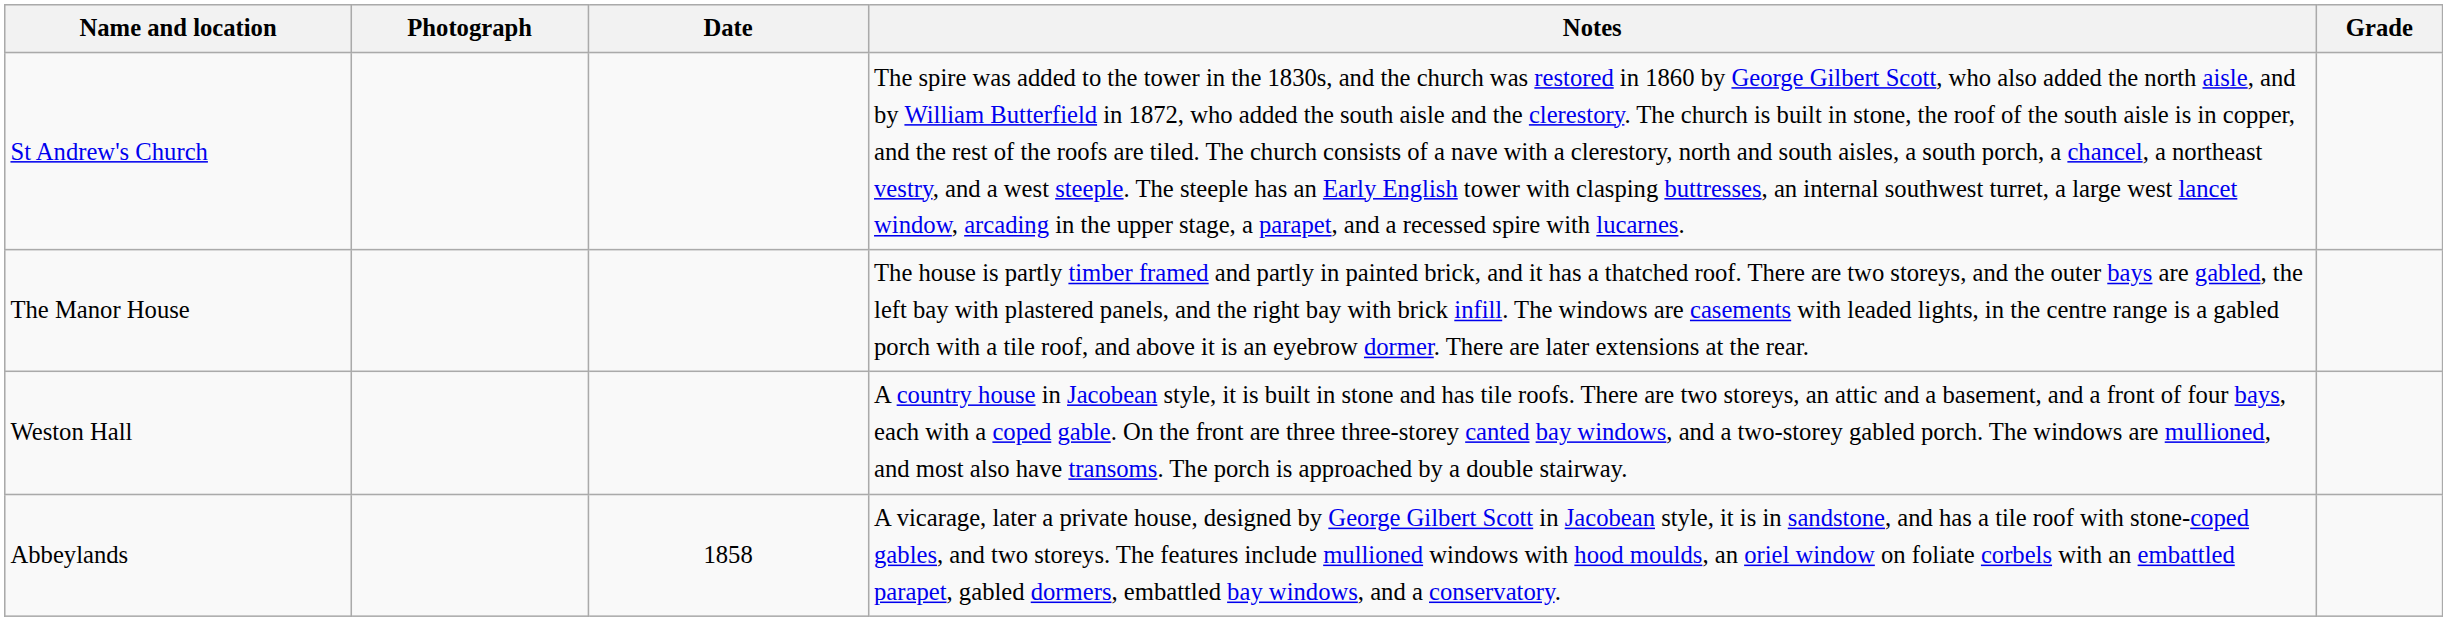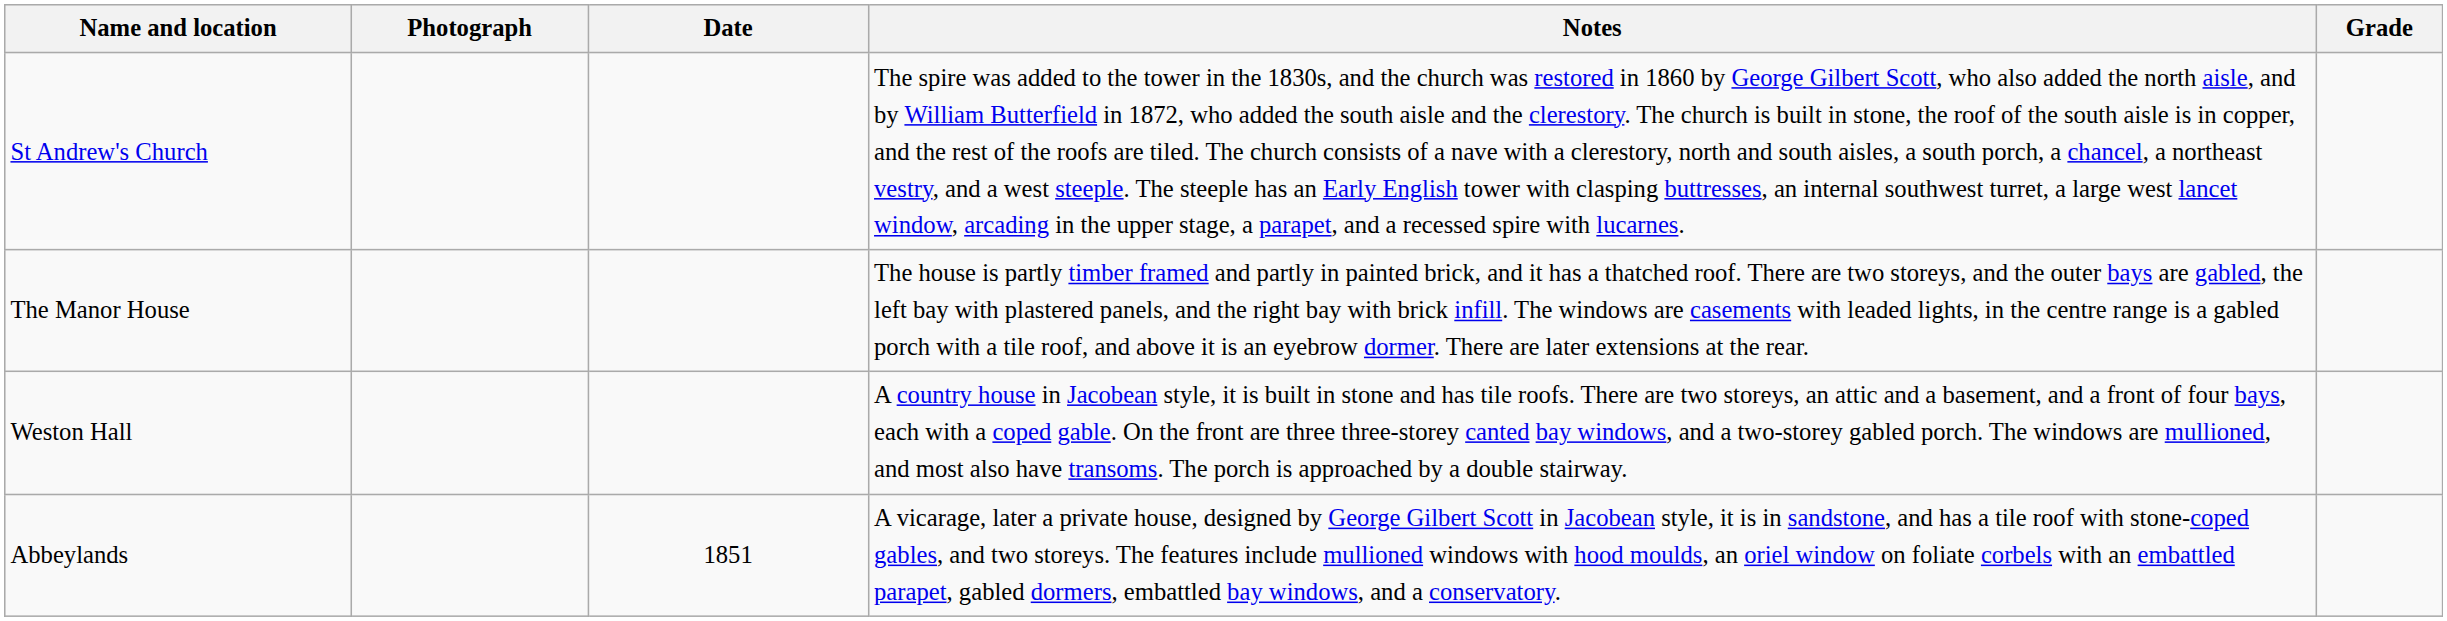 <table class="wikitable sortable plainrowheaders" style="width:100%; border:0; text-align:left; line-height:150%;">
 <tr>
 <th scope="col"  style="width:150px">Name and location</th>
 <th scope="col"  style="width:100px" class="unsortable">Photograph</th>
 <th scope="col"  style="width:120px">Date</th>
 <th scope="col"  style="width:650px" class="unsortable">Notes</th>
 <th scope="col"  style="width:50px">Grade</th>
 </tr>
 <tr>
 <td><a href='#'>St Andrew's Church</a><br><small></small></td>
 <td></td>
 <td align="center"></td>
 <td>The spire was added to the tower in the 1830s, and the church was <a href='#'>restored</a> in 1860 by <a href='#'>George Gilbert Scott</a>, who also added the north <a href='#'>aisle</a>, and by <a href='#'>William Butterfield</a> in 1872, who added the south aisle and the <a href='#'>clerestory</a>.  The church is built in stone, the roof of the south aisle is in copper, and the rest of the roofs are tiled.  The church consists of a nave with a clerestory, north and south aisles, a south porch, a <a href='#'>chancel</a>, a northeast <a href='#'>vestry</a>, and a west <a href='#'>steeple</a>.  The steeple has an <a href='#'>Early English</a> tower with clasping <a href='#'>buttresses</a>, an internal southwest turret, a large west <a href='#'>lancet window</a>, <a href='#'>arcading</a> in the upper stage, a <a href='#'>parapet</a>, and a recessed spire with <a href='#'>lucarnes</a>.</td>
 <td align="center" ></td>
 </tr>
 <tr>
 <td>The Manor House<br><small></small></td>
 <td></td>
 <td align="center"></td>
 <td>The house is partly <a href='#'>timber framed</a> and partly in painted brick, and it has a thatched roof.  There are two storeys, and the outer <a href='#'>bays</a> are <a href='#'>gabled</a>, the left bay with plastered panels, and the right bay with brick <a href='#'>infill</a>.  The windows are <a href='#'>casements</a> with leaded lights, in the centre range is a gabled porch with a tile roof, and above it is an eyebrow <a href='#'>dormer</a>.  There are later extensions at the rear.</td>
 <td align="center" ></td>
 </tr>
 <tr>
 <td>Weston Hall<br><small></small></td>
 <td></td>
 <td align="center"></td>
 <td>A <a href='#'>country house</a> in <a href='#'>Jacobean</a> style, it is built in stone and has tile roofs.  There are two storeys, an attic and a basement, and a front of four <a href='#'>bays</a>, each with a <a href='#'>coped</a> <a href='#'>gable</a>.  On the front are three three-storey <a href='#'>canted</a> <a href='#'>bay windows</a>, and a two-storey gabled porch.  The windows are <a href='#'>mullioned</a>, and most also have <a href='#'>transoms</a>.  The porch is approached by a double stairway.</td>
 <td align="center" ></td>
 </tr>
 <tr>
 <td>Abbeylands<br><small></small></td>
 <td></td>
-<td align="center">1858</td>
+<td align="center">1851</td>
 <td>A vicarage, later a private house, designed by <a href='#'>George Gilbert Scott</a> in <a href='#'>Jacobean</a> style, it is in <a href='#'>sandstone</a>, and has a tile roof with stone-<a href='#'>coped</a> <a href='#'>gables</a>, and two storeys.  The features include <a href='#'>mullioned</a> windows with <a href='#'>hood moulds</a>, an <a href='#'>oriel window</a> on foliate <a href='#'>corbels</a> with an <a href='#'>embattled</a> <a href='#'>parapet</a>, gabled <a href='#'>dormers</a>, embattled <a href='#'>bay windows</a>, and a <a href='#'>conservatory</a>.</td>
 <td align="center" ></td>
 </tr>
 <tr>
 </tr>
 </table>
